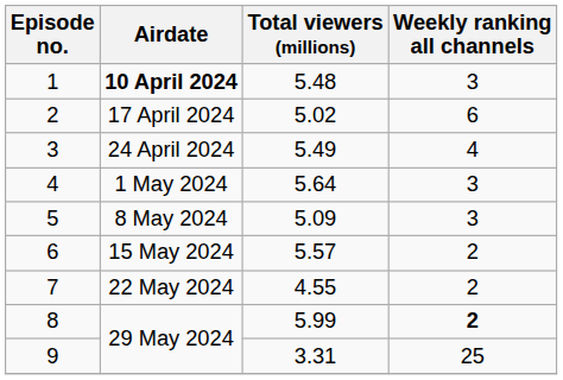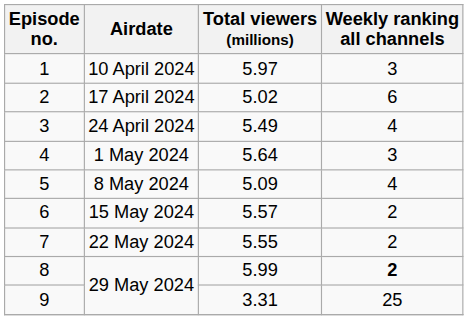 <table class="wikitable" style="text-align:center;">
 <tr>
 <th>Episode<br>no.</th>
 <th>Airdate</th>
 <th>Total viewers<br><small>(millions)</small></th>
 <th>Weekly ranking<br>all channels</th>
 </tr>
 <tr>
 <td>1</td>
-<td><strong>10 April 2024</strong></td>
-<td>5.48</td>
+<td>10 April 2024</td>
+<td>5.97</td>
 <td>3</td>
 </tr>
 <tr>
 <td>2</td>
 <td>17 April 2024</td>
 <td>5.02</td>
 <td>6</td>
 </tr>
 <tr>
 <td>3</td>
 <td>24 April 2024</td>
 <td>5.49</td>
 <td>4</td>
 </tr>
 <tr>
 <td>4</td>
 <td>1 May 2024</td>
 <td>5.64</td>
 <td>3</td>
 </tr>
 <tr>
 <td>5</td>
 <td>8 May 2024</td>
 <td>5.09</td>
-<td>3</td>
+<td>4</td>
 </tr>
 <tr>
 <td>6</td>
 <td>15 May 2024</td>
 <td>5.57</td>
 <td>2</td>
 </tr>
 <tr>
 <td>7</td>
 <td>22 May 2024</td>
-<td>4.55</td>
+<td>5.55</td>
 <td>2</td>
 </tr>
 <tr>
 <td>8</td>
 <td rowspan="2">29 May 2024</td>
 <td>5.99</td>
 <td><strong>2</strong></td>
 </tr>
 <tr>
 <td>9</td>
 <td>3.31</td>
 <td>25</td>
 </tr>
 <tr>
 </tr>
 </table>
